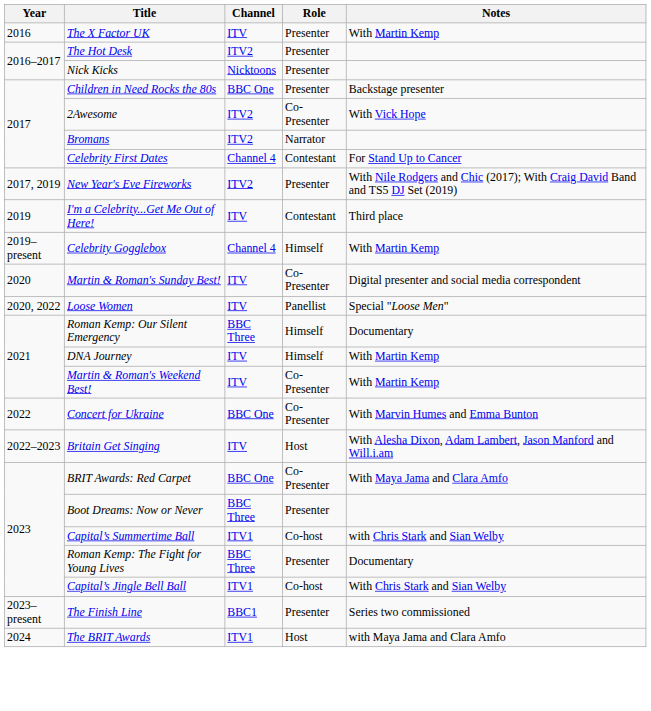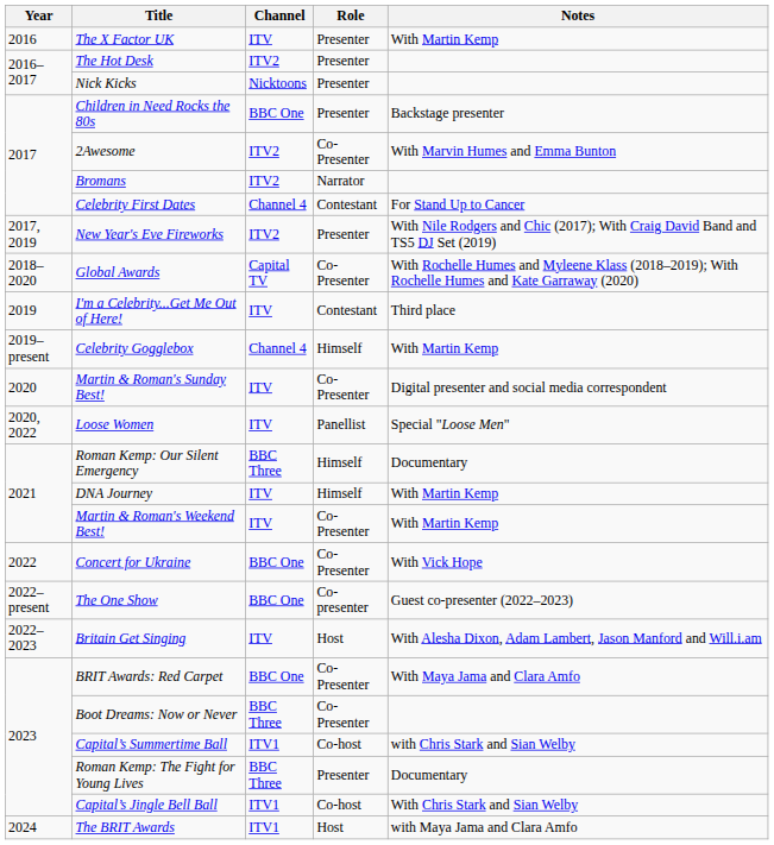 <table class="wikitable">
 <tr>
 <th>Year</th>
 <th>Title</th>
 <th>Channel</th>
 <th>Role</th>
 <th>Notes</th>
 </tr>
 <tr>
 <td>2016</td>
 <td><em><a href='#'>The X Factor UK</a></em></td>
 <td><a href='#'>ITV</a></td>
 <td>Presenter</td>
 <td>With <a href='#'>Martin Kemp</a></td>
 </tr>
 <tr>
 <td rowspan="2">2016–2017</td>
 <td><em><a href='#'>The Hot Desk</a></em></td>
 <td><a href='#'>ITV2</a></td>
 <td>Presenter</td>
 <td></td>
 </tr>
 <tr>
 <td><em>Nick Kicks</em></td>
 <td><a href='#'>Nicktoons</a></td>
 <td>Presenter</td>
 <td></td>
 </tr>
 <tr>
 <td rowspan="4">2017</td>
 <td><em><a href='#'>Children in Need Rocks the 80s</a></em></td>
 <td><a href='#'>BBC One</a></td>
 <td>Presenter</td>
 <td>Backstage presenter</td>
 </tr>
 <tr>
 <td><em>2Awesome</em></td>
 <td><a href='#'>ITV2</a></td>
 <td>Co-Presenter</td>
-<td>With <a href='#'>Vick Hope</a></td>
+<td>With <a href='#'>Marvin Humes</a> and <a href='#'>Emma Bunton</a></td>
 </tr>
 <tr>
 <td><em><a href='#'>Bromans</a></em></td>
 <td><a href='#'>ITV2</a></td>
 <td>Narrator</td>
 <td></td>
 </tr>
 <tr>
 <td><em><a href='#'>Celebrity First Dates</a></em></td>
 <td><a href='#'>Channel 4</a></td>
 <td>Contestant</td>
 <td>For <a href='#'>Stand Up to Cancer</a></td>
 </tr>
 <tr>
 <td>2017, 2019</td>
 <td><a href='#'><em>New Year's Eve Fireworks</em></a></td>
 <td><a href='#'>ITV2</a></td>
 <td>Presenter</td>
 <td>With <a href='#'>Nile Rodgers</a> and <a href='#'>Chic</a> (2017); With <a href='#'>Craig David</a> Band and TS5 <a href='#'>DJ</a> Set (2019)</td>
+</tr>
+<tr>
+<td>2018–2020</td>
+<td><em><a href='#'>Global Awards</a></em></td>
+<td><a href='#'>Capital TV</a></td>
+<td>Co-Presenter</td>
+<td>With <a href='#'>Rochelle Humes</a> and <a href='#'>Myleene Klass</a> (2018–2019); With <a href='#'>Rochelle Humes</a> and <a href='#'>Kate Garraway</a> (2020)</td>
 </tr>
 <tr>
 <td>2019</td>
 <td><em><a href='#'>I'm a Celebrity...Get Me Out of Here!</a></em></td>
 <td><a href='#'>ITV</a></td>
 <td>Contestant</td>
 <td>Third place</td>
 </tr>
 <tr>
 <td>2019–present</td>
 <td><em><a href='#'>Celebrity Gogglebox</a></em></td>
 <td><a href='#'>Channel 4</a></td>
 <td>Himself</td>
 <td>With <a href='#'>Martin Kemp</a></td>
 </tr>
 <tr>
 <td>2020</td>
 <td><em><a href='#'>Martin & Roman's Sunday Best!</a></em></td>
 <td><a href='#'>ITV</a></td>
 <td>Co-Presenter</td>
 <td>Digital presenter and social media correspondent</td>
 </tr>
 <tr>
 <td>2020, 2022</td>
 <td><em><a href='#'>Loose Women</a></em></td>
 <td><a href='#'>ITV</a></td>
 <td>Panellist</td>
 <td>Special "<em>Loose Men</em>"</td>
 </tr>
 <tr>
 <td Rowspan="3">2021</td>
 <td><em>Roman Kemp: Our Silent Emergency</em></td>
 <td><a href='#'>BBC Three</a></td>
 <td>Himself</td>
 <td>Documentary</td>
 </tr>
 <tr>
 <td><em>DNA Journey</em></td>
 <td><a href='#'>ITV</a></td>
 <td>Himself</td>
 <td>With <a href='#'>Martin Kemp</a></td>
 </tr>
 <tr>
 <td><em><a href='#'>Martin & Roman's Weekend Best!</a></em></td>
 <td><a href='#'>ITV</a></td>
 <td>Co-Presenter</td>
 <td>With <a href='#'>Martin Kemp</a></td>
 </tr>
 <tr>
 <td>2022</td>
 <td><em><a href='#'>Concert for Ukraine</a></em></td>
 <td><a href='#'>BBC One</a></td>
 <td>Co-Presenter</td>
-<td>With <a href='#'>Marvin Humes</a> and <a href='#'>Emma Bunton</a></td>
+<td>With <a href='#'>Vick Hope</a></td>
+</tr>
+<tr>
+<td>2022–present</td>
+<td><em><a href='#'>The One Show</a></em></td>
+<td><a href='#'>BBC One</a></td>
+<td>Co-presenter</td>
+<td>Guest co-presenter (2022–2023)</td>
 </tr>
 <tr>
 <td>2022–2023</td>
 <td><em><a href='#'>Britain Get Singing</a></em></td>
 <td><a href='#'>ITV</a></td>
 <td>Host</td>
 <td>With <a href='#'>Alesha Dixon</a>, <a href='#'>Adam Lambert</a>, <a href='#'>Jason Manford</a> and <a href='#'>Will.i.am</a></td>
 </tr>
 <tr>
 <td rowspan="5">2023</td>
 <td><em>BRIT Awards: Red Carpet</em></td>
 <td><a href='#'>BBC One</a></td>
 <td>Co-Presenter</td>
 <td>With <a href='#'>Maya Jama</a> and <a href='#'>Clara Amfo</a></td>
 </tr>
 <tr>
 <td><em>Boot Dreams: Now or Never</em></td>
 <td><a href='#'>BBC Three</a></td>
-<td>Presenter</td>
+<td>Co-Presenter</td>
 <td></td>
 </tr>
 <tr>
 <td><em><a href='#'>Capital’s Summertime Ball</a></em></td>
 <td><a href='#'>ITV1</a></td>
 <td>Co-host</td>
 <td>with <a href='#'>Chris Stark</a> and <a href='#'>Sian Welby</a></td>
 </tr>
 <tr>
 <td><em>Roman Kemp: The Fight for Young Lives</em></td>
 <td><a href='#'>BBC Three</a></td>
 <td>Presenter</td>
 <td>Documentary</td>
 </tr>
 <tr>
 <td><em><a href='#'>Capital’s Jingle Bell Ball</a></em></td>
 <td><a href='#'>ITV1</a></td>
 <td>Co-host</td>
 <td>With <a href='#'>Chris Stark</a> and <a href='#'>Sian Welby</a></td>
 </tr>
 <tr>
-<td>2023–present</td>
-<td><em><a href='#'>The Finish Line</a></em></td>
-<td><a href='#'>BBC1</a></td>
-<td>Presenter</td>
-<td>Series two commissioned</td>
-</tr>
-<tr>
 <td>2024</td>
 <td><em><a href='#'>The BRIT Awards</a></em></td>
 <td><a href='#'>ITV1</a></td>
 <td>Host</td>
 <td>with Maya Jama and Clara Amfo</td>
 </tr>
 </table>
